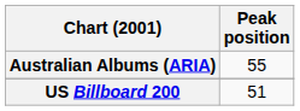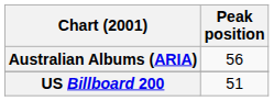 <table class="wikitable plainrowheaders sortable">
 <tr>
 <th scope="col">Chart (2001)</th>
 <th scope="col">Peak<br>position</th>
 </tr>
 <tr>
 <th scope="row">Australian Albums (<a href='#'>ARIA</a>)</th>
-<td align="center">55</td>
+<td align="center">56</td>
 </tr>
 <tr>
 </tr>
 <tr>
 </tr>
 <tr>
 </tr>
 <tr>
 </tr>
 <tr>
 </tr>
 <tr>
 </tr>
 <tr>
 <th scope="row">US <a href='#'><em>Billboard</em> 200</a></th>
 <td style="text-align:center;">51</td>
 </tr>
 </table>
